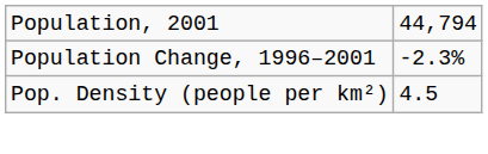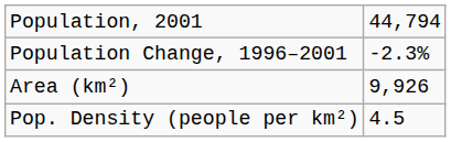 <table class="wikitable">
 <tr>
 <td>Population, 2001</td>
 <td>44,794</td>
 </tr>
 <tr>
 <td>Population Change, 1996–2001</td>
 <td>-2.3%</td>
 </tr>
 <tr>
+<td>Area (km²)</td>
+<td>9,926</td>
+</tr>
+<tr>
 <td>Pop. Density (people per km²)</td>
 <td>4.5</td>
 </tr>
 </table>
